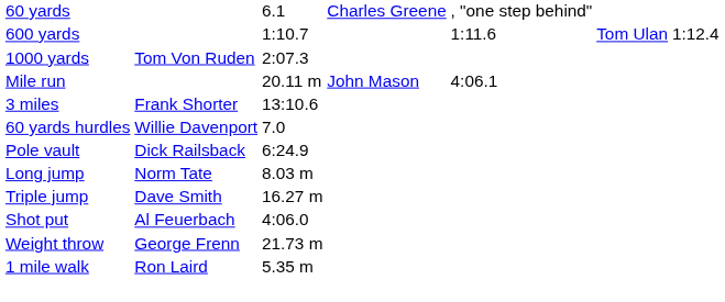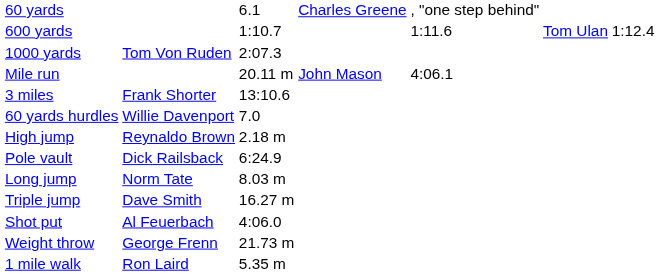 <table>
 <tr>
 <td><a href='#'>60 yards</a></td>
 <td></td>
 <td>6.1</td>
 <td><a href='#'>Charles Greene</a></td>
 <td>, "one step behind"</td>
 <td></td>
 <td></td>
 </tr>
 <tr>
 <td><a href='#'>600 yards</a></td>
 <td></td>
 <td>1:10.7</td>
 <td></td>
 <td>1:11.6</td>
 <td><a href='#'>Tom Ulan</a></td>
 <td>1:12.4</td>
 </tr>
 <tr>
 <td><a href='#'>1000 yards</a></td>
 <td><a href='#'>Tom Von Ruden</a></td>
 <td>2:07.3</td>
 <td></td>
 <td></td>
 <td></td>
 <td></td>
 </tr>
 <tr>
 <td><a href='#'>Mile run</a></td>
 <td></td>
 <td>20.11 m</td>
 <td><a href='#'>John Mason</a></td>
 <td>4:06.1</td>
 <td></td>
 <td></td>
 </tr>
 <tr>
 <td><a href='#'>3 miles</a></td>
 <td><a href='#'>Frank Shorter</a></td>
 <td>13:10.6</td>
 <td></td>
 <td></td>
 <td></td>
 <td></td>
 </tr>
 <tr>
 <td><a href='#'>60 yards hurdles</a></td>
 <td><a href='#'>Willie Davenport</a></td>
 <td>7.0</td>
+<td></td>
+<td></td>
+<td></td>
+<td></td>
+</tr>
+<tr>
+<td><a href='#'>High jump</a></td>
+<td><a href='#'>Reynaldo Brown</a></td>
+<td>2.18 m</td>
 <td></td>
 <td></td>
 <td></td>
 <td></td>
 </tr>
 <tr>
 <td><a href='#'>Pole vault</a></td>
 <td><a href='#'>Dick Railsback</a></td>
 <td>6:24.9</td>
 <td></td>
 <td></td>
 <td></td>
 <td></td>
 </tr>
 <tr>
 <td><a href='#'>Long jump</a></td>
 <td><a href='#'>Norm Tate</a></td>
 <td>8.03 m</td>
 <td></td>
 <td></td>
 <td></td>
 <td></td>
 </tr>
 <tr>
 <td><a href='#'>Triple jump</a></td>
 <td><a href='#'>Dave Smith</a></td>
 <td>16.27 m</td>
 <td></td>
 <td></td>
 <td></td>
 <td></td>
 </tr>
 <tr>
 <td><a href='#'>Shot put</a></td>
 <td><a href='#'>Al Feuerbach</a></td>
 <td>4:06.0</td>
 <td></td>
 <td></td>
 <td></td>
 <td></td>
 </tr>
 <tr>
 <td><a href='#'>Weight throw</a></td>
 <td><a href='#'>George Frenn</a></td>
 <td>21.73 m</td>
 <td></td>
 <td></td>
 <td></td>
 <td></td>
 </tr>
 <tr>
 <td><a href='#'>1 mile walk</a></td>
 <td><a href='#'>Ron Laird</a></td>
 <td>5.35 m</td>
 <td></td>
 <td></td>
 <td></td>
 <td></td>
 </tr>
 </table>
